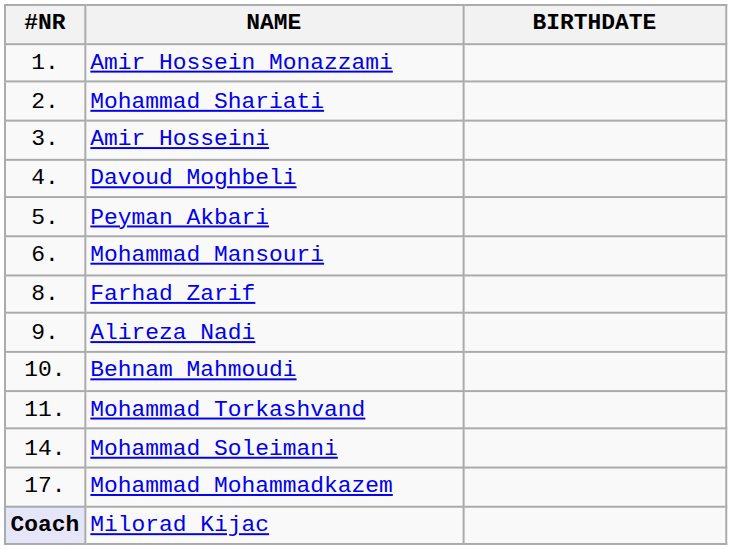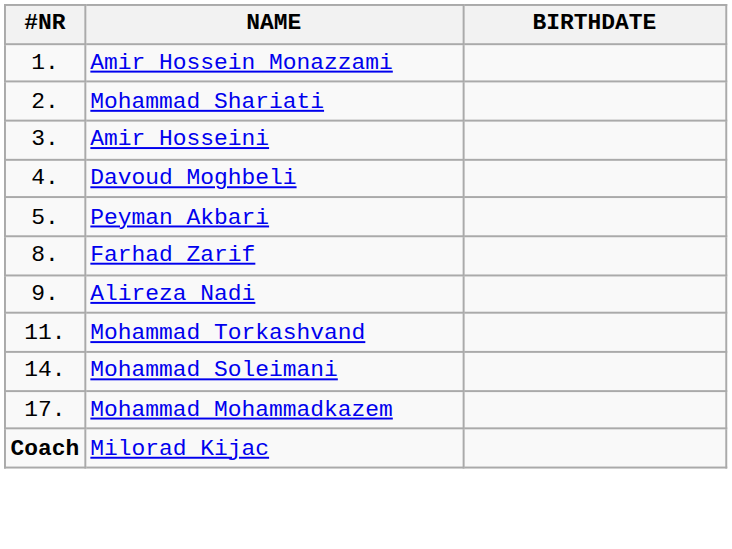 <table class="wikitable" style="border-collapse: collapse; font-size: 90%;">
 <tr>
 <th>#NR</th>
 <th align="left" style="width: 16em">NAME</th>
 <th align="center" style="width: 11em">BIRTHDATE</th>
 </tr>
 <tr>
 <td style=text-align:center;>1.</td>
 <td><a href='#'>Amir Hossein Monazzami</a></td>
 <td align=center></td>
 </tr>
 <tr>
 <td style=text-align:center;>2.</td>
 <td><a href='#'>Mohammad Shariati</a></td>
 <td align=center></td>
 </tr>
 <tr>
 <td style=text-align:center;>3.</td>
 <td><a href='#'>Amir Hosseini</a></td>
 <td align=center></td>
 </tr>
 <tr>
 <td style=text-align:center;>4.</td>
 <td><a href='#'>Davoud Moghbeli</a></td>
 <td align=center></td>
 </tr>
 <tr>
 <td style=text-align:center;>5.</td>
 <td><a href='#'>Peyman Akbari</a></td>
 <td align=center></td>
 </tr>
 <tr>
-<td style=text-align:center;>6.</td>
-<td><a href='#'>Mohammad Mansouri</a></td>
-<td align=center></td>
-</tr>
-<tr>
 <td style=text-align:center;>8.</td>
 <td><a href='#'>Farhad Zarif</a></td>
 <td align=center></td>
 </tr>
 <tr>
 <td style=text-align:center;>9.</td>
 <td><a href='#'>Alireza Nadi</a></td>
-<td align=center></td>
-</tr>
-<tr>
-<td style=text-align:center;>10.</td>
-<td><a href='#'>Behnam Mahmoudi</a></td>
 <td align=center></td>
 </tr>
 <tr>
 <td style=text-align:center;>11.</td>
 <td><a href='#'>Mohammad Torkashvand</a></td>
 <td align=center></td>
 </tr>
 <tr>
 <td style=text-align:center;>14.</td>
 <td><a href='#'>Mohammad Soleimani</a></td>
 <td align=center></td>
 </tr>
 <tr>
 <td style=text-align:center;>17.</td>
 <td><a href='#'>Mohammad Mohammadkazem</a></td>
 <td align=center></td>
 </tr>
 <tr>
-<td align="center" style="background: lavender;"><strong>Coach</strong></td>
+<td align="center"><strong>Coach</strong></td>
 <td><a href='#'>Milorad Kijac</a></td>
 <td align="center"></td>
 </tr>
 </table>
